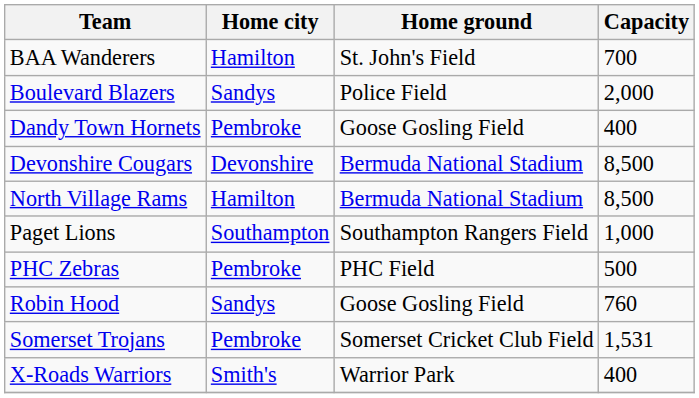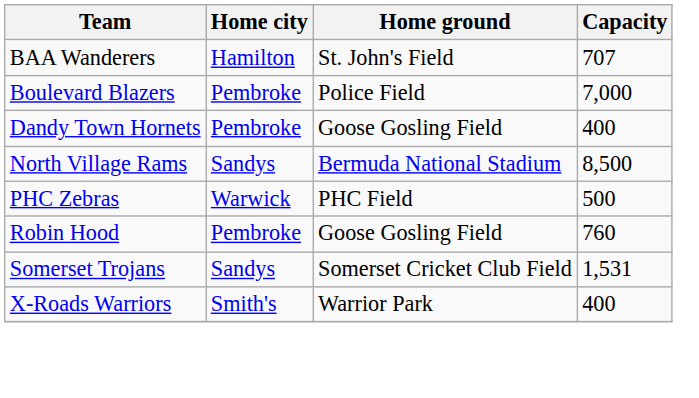 <table class="wikitable sortable">
 <tr>
 <th>Team</th>
 <th>Home city</th>
 <th>Home ground</th>
 <th>Capacity</th>
 </tr>
 <tr>
 <td>BAA Wanderers</td>
 <td><a href='#'>Hamilton</a></td>
 <td>St. John's Field</td>
-<td>700</td>
+<td>707</td>
 </tr>
 <tr>
 <td><a href='#'>Boulevard Blazers</a></td>
-<td><a href='#'>Sandys</a></td>
+<td><a href='#'>Pembroke</a></td>
 <td>Police Field</td>
-<td>2,000</td>
+<td>7,000</td>
 </tr>
 <tr>
 <td><a href='#'>Dandy Town Hornets</a></td>
 <td><a href='#'>Pembroke</a></td>
 <td>Goose Gosling Field</td>
 <td>400</td>
 </tr>
 <tr>
-<td><a href='#'>Devonshire Cougars</a></td>
-<td><a href='#'>Devonshire</a></td>
+<td><a href='#'>North Village Rams</a></td>
+<td><a href='#'>Sandys</a></td>
 <td><a href='#'>Bermuda National Stadium</a></td>
 <td>8,500</td>
 </tr>
 <tr>
-<td><a href='#'>North Village Rams</a></td>
-<td><a href='#'>Hamilton</a></td>
-<td><a href='#'>Bermuda National Stadium</a></td>
-<td>8,500</td>
-</tr>
-<tr>
-<td>Paget Lions</td>
-<td><a href='#'>Southampton</a></td>
-<td>Southampton Rangers Field</td>
-<td>1,000</td>
-</tr>
-<tr>
 <td><a href='#'>PHC Zebras</a></td>
-<td><a href='#'>Pembroke</a></td>
+<td><a href='#'>Warwick</a></td>
 <td>PHC Field</td>
 <td>500</td>
 </tr>
 <tr>
 <td><a href='#'>Robin Hood</a></td>
-<td><a href='#'>Sandys</a></td>
+<td><a href='#'>Pembroke</a></td>
 <td>Goose Gosling Field</td>
 <td>760</td>
 </tr>
 <tr>
 <td><a href='#'>Somerset Trojans</a></td>
-<td><a href='#'>Pembroke</a></td>
+<td><a href='#'>Sandys</a></td>
 <td>Somerset Cricket Club Field</td>
 <td>1,531</td>
 </tr>
 <tr>
 <td><a href='#'>X-Roads Warriors</a></td>
 <td><a href='#'>Smith's</a></td>
 <td>Warrior Park</td>
 <td>400</td>
 </tr>
 <tr>
 </tr>
 </table>
